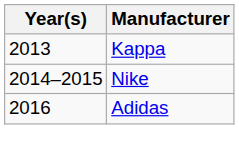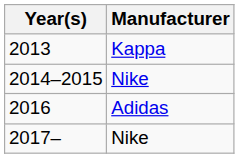 <table class="wikitable">
 <tr>
 <th>Year(s)</th>
 <th>Manufacturer</th>
 </tr>
 <tr>
 <td>2013</td>
 <td><a href='#'>Kappa</a></td>
 </tr>
 <tr>
 <td>2014–2015</td>
 <td><a href='#'>Nike</a></td>
 </tr>
 <tr>
 <td>2016</td>
 <td><a href='#'>Adidas</a></td>
 </tr>
+<tr>
+<td>2017–</td>
+<td>Nike</td>
+</tr>
 </table>
